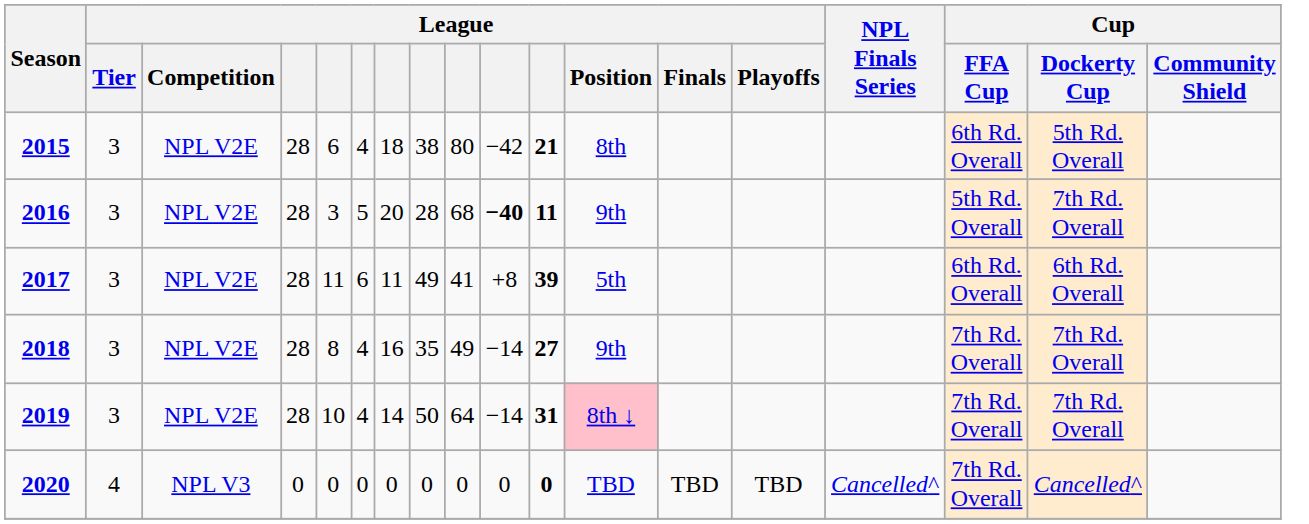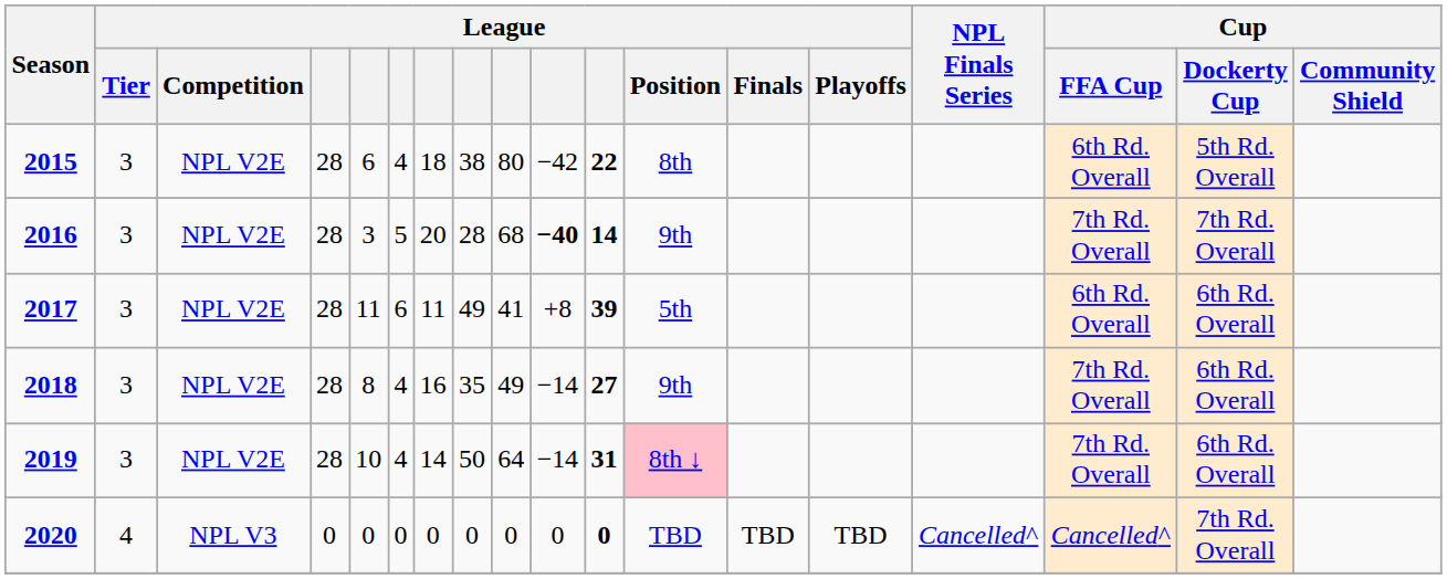 <table class="wikitable" style="text-align:center; font-size:85%;width:99%; text-align:center">
 <tr>
 <th rowspan=2 width=5%>Season</th>
 <th colspan=13>League</th>
 <th rowspan=2 width=9%><a href='#'>NPL Finals Series</a></th>
 <th colspan=3>Cup</th>
 </tr>
 <tr>
 <th width=3%><a href='#'>Tier</a></th>
 <th width=5%>Competition</th>
 <th width=3%></th>
 <th width=3%></th>
 <th width=3%></th>
 <th width=3%></th>
 <th width=3%></th>
 <th width=3%></th>
 <th width=3%></th>
 <th width=3%></th>
 <th width=5%>Position</th>
 <th width=9%>Finals</th>
 <th width=9%>Playoffs</th>
 <th width=9%><a href='#'>FFA Cup</a></th>
 <th width=9%><a href='#'>Dockerty Cup</a></th>
 <th width=9%><a href='#'>Community Shield</a></th>
 </tr>
 <tr>
 <td><a href='#'><strong>2015</strong></a></td>
 <td>3</td>
 <td><a href='#'>NPL V2E</a></td>
 <td>28</td>
 <td>6</td>
 <td>4</td>
 <td>18</td>
 <td>38</td>
 <td>80</td>
 <td>−42</td>
-<td><strong>21</strong></td>
+<td><strong>22</strong></td>
 <td><a href='#'>8th</a></td>
 <td></td>
 <td></td>
 <td></td>
 <td bgcolor=#ffebcd><a href='#'>6th Rd. Overall</a></td>
 <td bgcolor=#ffebcd><a href='#'>5th Rd. Overall</a></td>
 <td></td>
 </tr>
 <tr>
 <td><a href='#'><strong>2016</strong></a></td>
 <td>3</td>
 <td><a href='#'>NPL V2E</a></td>
 <td>28</td>
 <td>3</td>
 <td>5</td>
 <td>20</td>
 <td>28</td>
 <td>68</td>
 <td><strong>−40</strong></td>
-<td><strong>11</strong></td>
+<td><strong>14</strong></td>
 <td><a href='#'>9th</a></td>
 <td></td>
 <td></td>
 <td></td>
-<td bgcolor=#ffebcd><a href='#'>5th Rd. Overall</a></td>
+<td bgcolor=#ffebcd><a href='#'>7th Rd. Overall</a></td>
 <td bgcolor=#ffebcd><a href='#'>7th Rd. Overall</a></td>
 <td></td>
 </tr>
 <tr>
 <td><a href='#'><strong>2017</strong></a></td>
 <td>3</td>
 <td><a href='#'>NPL V2E</a></td>
 <td>28</td>
 <td>11</td>
 <td>6</td>
 <td>11</td>
 <td>49</td>
 <td>41</td>
 <td>+8</td>
 <td><strong>39</strong></td>
 <td><a href='#'>5th</a></td>
 <td></td>
 <td></td>
 <td></td>
 <td bgcolor=#ffebcd><a href='#'>6th Rd. Overall</a></td>
 <td bgcolor=#ffebcd><a href='#'>6th Rd. Overall</a></td>
 <td></td>
 </tr>
 <tr>
 <td><a href='#'><strong>2018</strong></a></td>
 <td>3</td>
 <td><a href='#'>NPL V2E</a></td>
 <td>28</td>
 <td>8</td>
 <td>4</td>
 <td>16</td>
 <td>35</td>
 <td>49</td>
 <td>−14</td>
 <td><strong>27</strong></td>
 <td><a href='#'>9th</a></td>
 <td></td>
 <td></td>
 <td></td>
 <td bgcolor=#ffebcd><a href='#'>7th Rd. Overall</a></td>
-<td bgcolor=#ffebcd><a href='#'>7th Rd. Overall</a></td>
+<td bgcolor=#ffebcd><a href='#'>6th Rd. Overall</a></td>
 <td></td>
 </tr>
 <tr>
 <td><a href='#'><strong>2019</strong></a></td>
 <td>3</td>
 <td><a href='#'>NPL V2E</a></td>
 <td>28</td>
 <td>10</td>
 <td>4</td>
 <td>14</td>
 <td>50</td>
 <td>64</td>
 <td>−14</td>
 <td><strong>31</strong></td>
 <td style="background:Pink;"><a href='#'>8th ↓</a></td>
 <td></td>
 <td></td>
 <td></td>
 <td bgcolor=#ffebcd><a href='#'>7th Rd. Overall</a></td>
-<td bgcolor=#ffebcd><a href='#'>7th Rd. Overall</a></td>
+<td bgcolor=#ffebcd><a href='#'>6th Rd. Overall</a></td>
 <td></td>
 </tr>
 <tr>
 <td><a href='#'><strong>2020</strong></a></td>
 <td>4</td>
 <td><a href='#'>NPL V3</a></td>
 <td>0</td>
 <td>0</td>
 <td>0</td>
 <td>0</td>
 <td>0</td>
 <td>0</td>
 <td>0</td>
 <td><strong>0</strong></td>
 <td><a href='#'>TBD</a></td>
 <td>TBD</td>
 <td>TBD</td>
 <td><em><a href='#'>Cancelled</a></em><a href='#'>^</a></td>
+<td bgcolor=#ffebcd><em><a href='#'>Cancelled</a></em><a href='#'>^</a></td>
 <td bgcolor=#ffebcd><a href='#'>7th Rd. Overall</a></td>
-<td bgcolor=#ffebcd><em><a href='#'>Cancelled</a></em><a href='#'>^</a></td>
 <td></td>
 </tr>
 <tr>
 </tr>
 </table>
